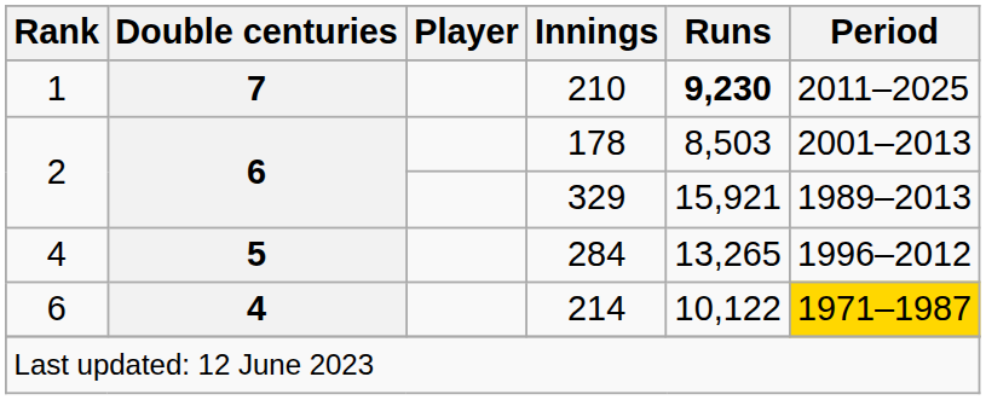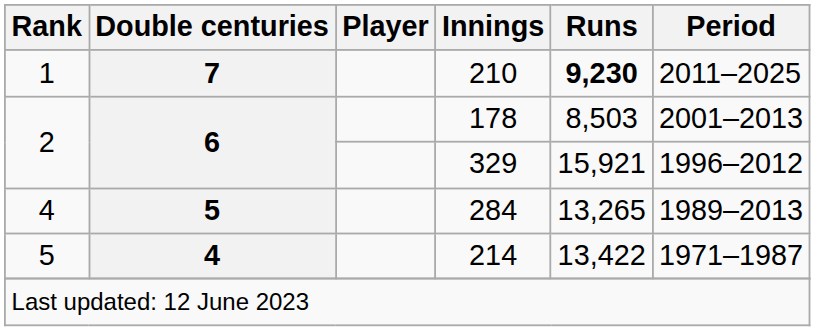 <table class="wikitable sortable">
 <tr>
 <th scope=col>Rank</th>
 <th scope=col>Double centuries</th>
 <th scope=col>Player</th>
 <th scope=col>Innings</th>
 <th scope=col>Runs</th>
 <th scope=col>Period</th>
 </tr>
 <tr>
 <td align=center>1</td>
 <th scope=row style="text-align:center;">7</th>
 <td></td>
 <td align=center>210</td>
 <td align=center><strong>9,230</strong></td>
 <td>2011–2025</td>
 </tr>
 <tr>
 <td align=center rowspan=2>2</td>
 <th scope=row style=text-align:center; rowspan=2>6</th>
 <td></td>
 <td align=center>178</td>
 <td align=center>8,503</td>
 <td>2001–2013</td>
 </tr>
 <tr>
 <td></td>
 <td align=center>329</td>
 <td align=center>15,921</td>
-<td>1989–2013</td>
+<td>1996–2012</td>
 </tr>
 <tr>
 <td align=center>4</td>
 <th scope=row style="text-align:center;">5</th>
 <td></td>
 <td align=center>284</td>
 <td align=center>13,265</td>
-<td>1996–2012</td>
+<td>1989–2013</td>
 </tr>
 <tr>
-<td align=center>6</td>
+<td align=center>5</td>
 <th scope=row style="text-align:center;">4</th>
 <td></td>
 <td align=center>214</td>
-<td align=center>10,122</td>
-<td style="background: gold;">1971–1987</td>
+<td align=center>13,422</td>
+<td>1971–1987</td>
 </tr>
 <tr>
 </tr>
 <tr class=sortbottom>
 <td colspan=6><small>Last updated: 12 June 2023</small></td>
 </tr>
 </table>
